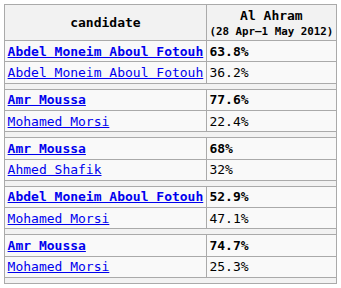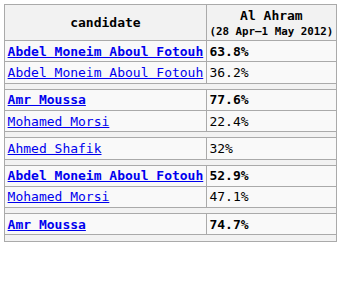 <table class="wikitable">
 <tr>
 <th>candidate</th>
 <th>Al Ahram<br><small>(28 Apr–1 May 2012)</small></th>
 </tr>
 <tr>
 <td><strong><a href='#'>Abdel Moneim Aboul Fotouh</a></strong></td>
 <td><strong>63.8%</strong></td>
 </tr>
 <tr>
 <td><a href='#'>Abdel Moneim Aboul Fotouh</a></td>
 <td>36.2%</td>
 </tr>
 <tr>
 <th colspan="2" style="text-align:right;"></th>
 </tr>
 <tr>
 <td><strong><a href='#'>Amr Moussa</a></strong></td>
 <td><strong>77.6%</strong></td>
 </tr>
 <tr>
 <td><a href='#'>Mohamed Morsi</a></td>
 <td>22.4%</td>
 </tr>
 <tr>
 <th colspan="2" style="text-align:right;"></th>
 </tr>
 <tr>
-<td><strong><a href='#'>Amr Moussa</a></strong></td>
-<td><strong>68%</strong></td>
-</tr>
-<tr>
 <td><a href='#'>Ahmed Shafik</a></td>
 <td>32%</td>
 </tr>
 <tr>
 <th colspan="2" style="text-align:right;"></th>
 </tr>
 <tr>
 <td><strong><a href='#'>Abdel Moneim Aboul Fotouh</a></strong></td>
 <td><strong>52.9%</strong></td>
 </tr>
 <tr>
 <td><a href='#'>Mohamed Morsi</a></td>
 <td>47.1%</td>
 </tr>
 <tr>
 <th colspan="2" style="text-align:right;"></th>
 </tr>
 <tr>
 <td><strong><a href='#'>Amr Moussa</a></strong></td>
 <td><strong>74.7%</strong></td>
 </tr>
 <tr>
-<td><a href='#'>Mohamed Morsi</a></td>
-<td>25.3%</td>
-</tr>
-<tr>
 <th colspan="2" style="text-align:right;"></th>
 </tr>
 </table>
